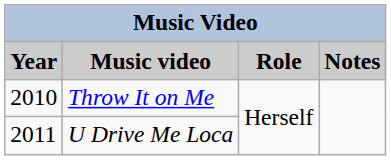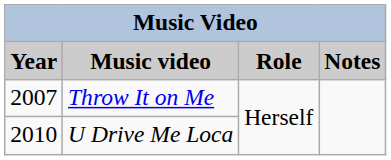 <table class="wikitable">
 <tr>
 <th colspan=4 style="background:#B0C4DE;">Music Video</th>
 </tr>
 <tr>
 <th style="background: #CCCCCC;">Year</th>
 <th style="background: #CCCCCC;">Music video</th>
 <th style="background: #CCCCCC;">Role</th>
 <th style="background: #CCCCCC;">Notes</th>
 </tr>
 <tr>
-<td>2010</td>
+<td>2007</td>
 <td><em><a href='#'>Throw It on Me</a></em></td>
 <td rowspan=2>Herself</td>
 </tr>
 <tr>
-<td>2011</td>
+<td>2010</td>
 <td><em>U Drive Me Loca</em></td>
 </tr>
 </table>
